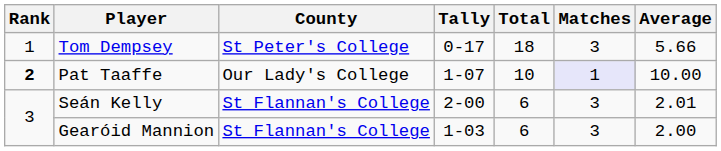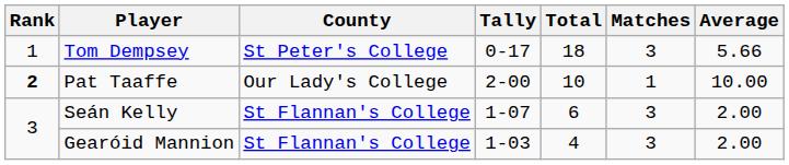 <table class="wikitable">
 <tr>
 <th>Rank</th>
 <th>Player</th>
 <th>County</th>
 <th>Tally</th>
 <th>Total</th>
 <th>Matches</th>
 <th>Average</th>
 </tr>
 <tr>
 <td rowspan=1 align=center>1</td>
 <td><a href='#'>Tom Dempsey</a></td>
 <td><a href='#'>St Peter's College</a></td>
 <td align=center>0-17</td>
 <td align=center>18</td>
 <td align=center>3</td>
 <td align=center>5.66</td>
 </tr>
 <tr>
 <td rowspan=1 align=center><strong>2</strong></td>
 <td>Pat Taaffe</td>
 <td>Our Lady's College</td>
-<td align=center>1-07</td>
+<td align=center>2-00</td>
 <td align=center>10</td>
-<td align=center style="background: lavender;">1</td>
+<td align=center>1</td>
 <td align=center>10.00</td>
 </tr>
 <tr>
 <td rowspan=2 align=center>3</td>
 <td>Seán Kelly</td>
 <td><a href='#'>St Flannan's College</a></td>
-<td align=center>2-00</td>
+<td align=center>1-07</td>
 <td align=center>6</td>
 <td align=center>3</td>
-<td align=center>2.01</td>
+<td align=center>2.00</td>
 </tr>
 <tr>
 <td>Gearóid Mannion</td>
 <td><a href='#'>St Flannan's College</a></td>
 <td align=center>1-03</td>
-<td align=center>6</td>
+<td align=center>4</td>
 <td align=center>3</td>
 <td align=center>2.00</td>
 </tr>
 </table>
